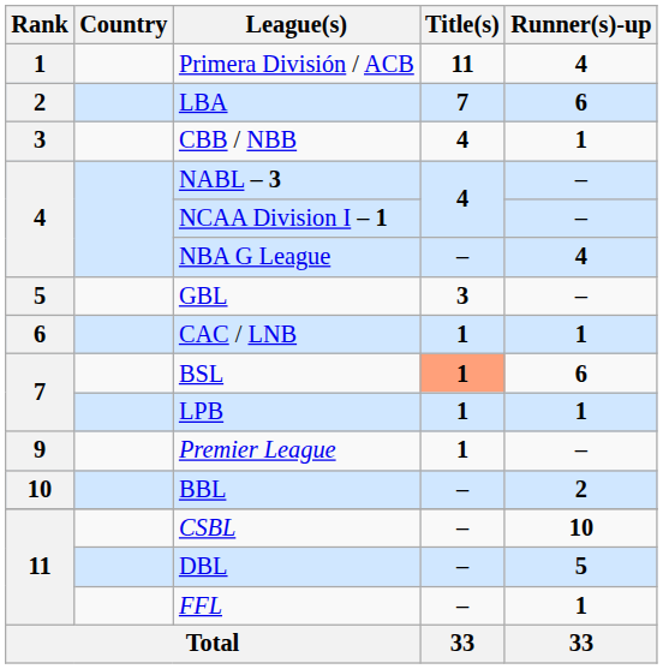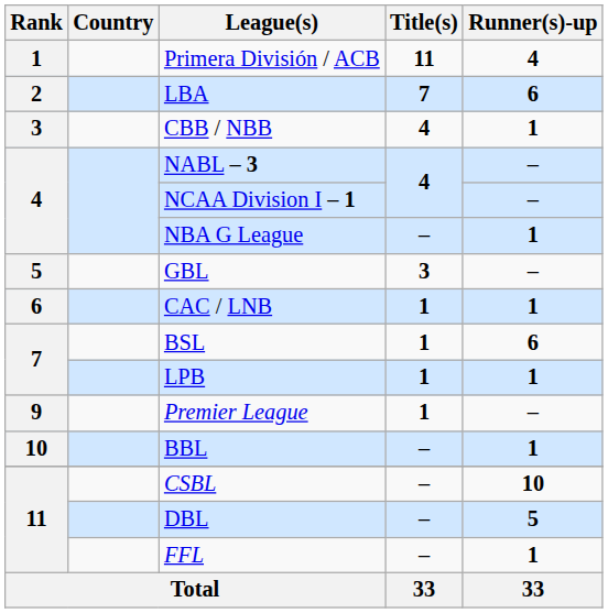 <table class=wikitable>
 <tr>
 <th>Rank</th>
 <th>Country</th>
 <th>League(s)</th>
 <th>Title(s)</th>
 <th>Runner(s)-up</th>
 </tr>
 <tr>
 <th align=center>1</th>
 <td></td>
 <td><a href='#'>Primera División</a> / <a href='#'>ACB</a></td>
 <td align=center><strong>11</strong></td>
 <td align=center><strong>4</strong></td>
 </tr>
 <tr bgcolor="#D0E7FF">
 <th align=center>2</th>
 <td></td>
 <td><a href='#'>LBA</a></td>
 <td align=center><strong>7</strong></td>
 <td align=center><strong>6</strong></td>
 </tr>
 <tr>
 <th align=center>3</th>
 <td></td>
 <td><a href='#'>CBB</a> / <a href='#'>NBB</a></td>
 <td align=center><strong>4</strong></td>
 <td align=center><strong>1</strong></td>
 </tr>
 <tr bgcolor="#D0E7FF">
 <th rowspan=3 align=center>4</th>
 <td rowspan=3></td>
 <td><a href='#'>NABL</a> – <strong>3</strong></td>
 <td rowspan=2 align=center><strong>4</strong></td>
 <td align=center>–</td>
 </tr>
 <tr bgcolor="#D0E7FF">
 <td><a href='#'>NCAA Division I</a> – <strong>1</strong></td>
 <td align=center>–</td>
 </tr>
 <tr bgcolor="#D0E7FF">
 <td><a href='#'>NBA G League</a></td>
 <td align=center>–</td>
-<td align=center><strong>4</strong></td>
+<td align=center><strong>1</strong></td>
 </tr>
 <tr>
 <th align="center">5</th>
 <td></td>
 <td><a href='#'>GBL</a></td>
 <td align=center><strong>3</strong></td>
 <td align=center>–</td>
 </tr>
 <tr bgcolor=#D0E7FF>
 <th align=center>6</th>
 <td></td>
 <td><a href='#'>CAC</a> / <a href='#'>LNB</a></td>
 <td align=center><strong>1</strong></td>
 <td align=center><strong>1</strong></td>
 </tr>
 <tr>
 <th align=center rowspan=2>7</th>
 <td></td>
 <td><a href='#'>BSL</a></td>
-<td align=center style="background: lightsalmon;"><strong>1</strong></td>
+<td align=center><strong>1</strong></td>
 <td align=center><strong>6</strong></td>
 </tr>
 <tr bgcolor=#D0E7FF>
 <td></td>
 <td><a href='#'>LPB</a></td>
 <td align=center><strong>1</strong></td>
 <td align=center><strong>1</strong></td>
 </tr>
 <tr>
 <th align=center>9</th>
 <td><em></em></td>
 <td><em><a href='#'>Premier League</a></em></td>
 <td align=center><strong>1</strong></td>
 <td align=center>–</td>
 </tr>
 <tr bgcolor=#D0E7FF>
 <th align=center>10</th>
 <td></td>
 <td><a href='#'>BBL</a></td>
 <td align=center>–</td>
-<td align=center><strong>2</strong></td>
+<td align=center><strong>1</strong></td>
 </tr>
 <tr>
 </tr>
 <tr>
 <th align=center rowspan=3>11</th>
 <td><em></em></td>
 <td><em><a href='#'>CSBL</a></em></td>
 <td align=center>–</td>
 <td align=center><strong>10</strong></td>
 </tr>
 <tr bgcolor=#D0E7FF>
 <td></td>
 <td><a href='#'>DBL</a></td>
 <td align=center>–</td>
 <td align=center><strong>5</strong></td>
 </tr>
 <tr>
 <td><em></em></td>
 <td><em><a href='#'>FFL</a></em></td>
 <td align=center>–</td>
 <td align=center><strong>1</strong></td>
 </tr>
 <tr>
 <th colspan=3>Total</th>
 <th>33</th>
 <th>33</th>
 </tr>
 </table>
